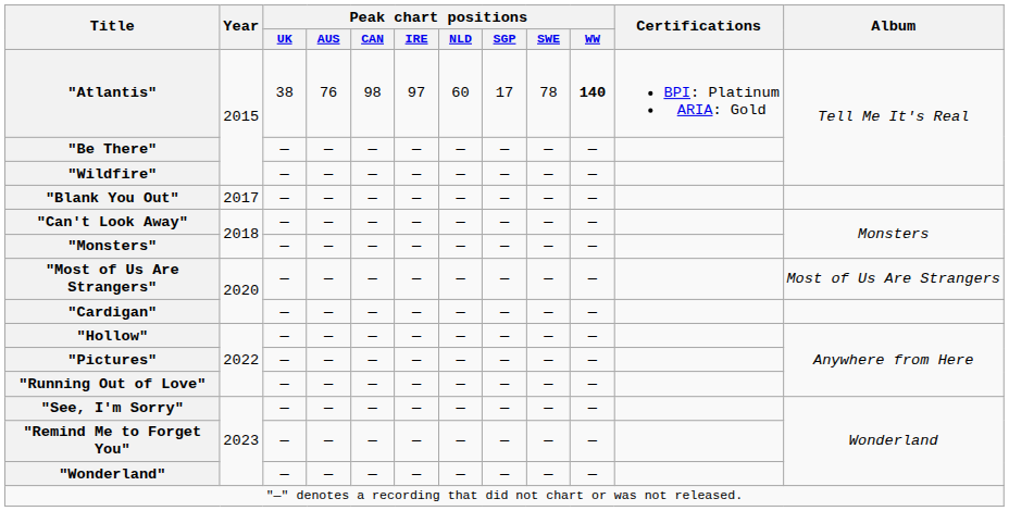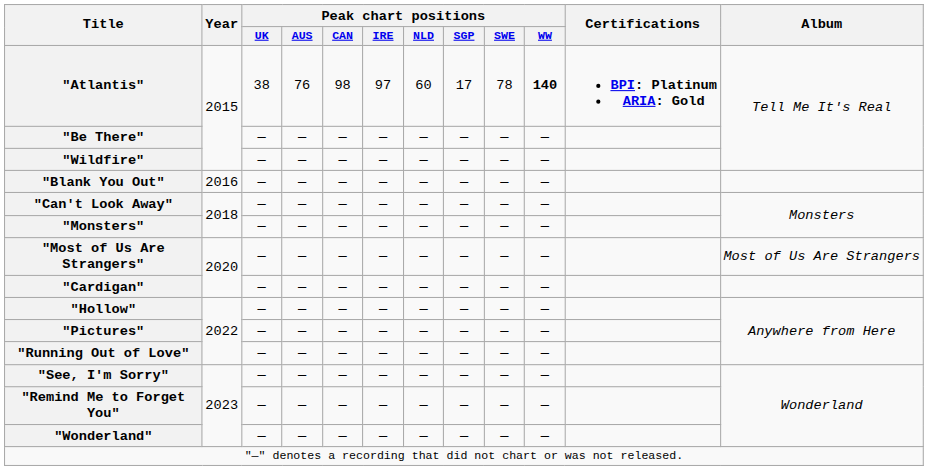 <table class="wikitable plainrowheaders" style="text-align:center;">
 <tr>
 <th scope="col" rowspan="2" style="width:14em;">Title</th>
 <th scope="col" rowspan="2" style="width:1em;">Year</th>
 <th scope="col" colspan="8">Peak chart positions</th>
 <th scope="col" rowspan="2">Certifications</th>
 <th scope="col" rowspan="2">Album</th>
 </tr>
 <tr>
 <th scope="col" style="width:3em;font-size:85%"><a href='#'>UK</a><br></th>
 <th scope="col" style="width:3em;font-size:85%"><a href='#'>AUS</a><br></th>
 <th scope="col" style="width:3em;font-size:85%"><a href='#'>CAN</a><br></th>
 <th scope="col" style="width:3em;font-size:85%"><a href='#'>IRE</a><br></th>
 <th scope="col" style="width:3em;font-size:85%"><a href='#'>NLD</a><br></th>
 <th scope="col" style="width:3em;font-size:85%"><a href='#'>SGP</a><br></th>
 <th scope="col" style="width:3em;font-size:85%"><a href='#'>SWE</a><br></th>
 <th scope="col" style="width:3em;font-size:85%"><a href='#'>WW</a><br></th>
 </tr>
 <tr>
 <th scope="row">"Atlantis"</th>
 <td rowspan="3">2015</td>
 <td>38</td>
 <td>76</td>
 <td>98</td>
 <td>97</td>
 <td>60</td>
 <td>17</td>
 <td>78</td>
 <td><strong>140</strong></td>
-<td><br><ul><li><a href='#'>BPI</a>: Platinum</li><li><a href='#'>ARIA</a>: Gold</li></ul></td>
+<td><strong><br><ul><li><a href='#'>BPI</a>: Platinum</li><li><a href='#'>ARIA</a>: Gold</li></ul></strong></td>
 <td rowspan="3"><em>Tell Me It's Real</em></td>
 </tr>
 <tr>
 <th scope="row">"Be There"</th>
 <td>—</td>
 <td>—</td>
 <td>—</td>
 <td>—</td>
 <td>—</td>
 <td>—</td>
 <td>—</td>
 <td>—</td>
 <td></td>
 </tr>
 <tr>
 <th scope="row">"Wildfire"</th>
 <td>—</td>
 <td>—</td>
 <td>—</td>
 <td>—</td>
 <td>—</td>
 <td>—</td>
 <td>—</td>
 <td>—</td>
 <td></td>
 </tr>
 <tr>
 <th scope="row">"Blank You Out"</th>
-<td>2017</td>
+<td>2016</td>
 <td>—</td>
 <td>—</td>
 <td>—</td>
 <td>—</td>
 <td>—</td>
 <td>—</td>
 <td>—</td>
 <td>—</td>
 <td></td>
 <td></td>
 </tr>
 <tr>
 <th scope="row">"Can't Look Away"</th>
 <td rowspan="2">2018</td>
 <td>—</td>
 <td>—</td>
 <td>—</td>
 <td>—</td>
 <td>—</td>
 <td>—</td>
 <td>—</td>
 <td>—</td>
 <td></td>
 <td rowspan="2"><em>Monsters</em></td>
 </tr>
 <tr>
 <th scope="row">"Monsters"</th>
 <td>—</td>
 <td>—</td>
 <td>—</td>
 <td>—</td>
 <td>—</td>
 <td>—</td>
 <td>—</td>
 <td>—</td>
 <td></td>
 </tr>
 <tr>
 <th scope="row">"Most of Us Are Strangers"</th>
 <td rowspan="2">2020</td>
 <td>—</td>
 <td>—</td>
 <td>—</td>
 <td>—</td>
 <td>—</td>
 <td>—</td>
 <td>—</td>
 <td>—</td>
 <td></td>
 <td><em>Most of Us Are Strangers</em></td>
 </tr>
 <tr>
 <th scope="row">"Cardigan"</th>
 <td>—</td>
 <td>—</td>
 <td>—</td>
 <td>—</td>
 <td>—</td>
 <td>—</td>
 <td>—</td>
 <td>—</td>
 <td></td>
 <td></td>
 </tr>
 <tr>
 <th scope="row">"Hollow"</th>
 <td rowspan="3">2022</td>
 <td>—</td>
 <td>—</td>
 <td>—</td>
 <td>—</td>
 <td>—</td>
 <td>—</td>
 <td>—</td>
 <td>—</td>
 <td></td>
 <td rowspan="3"><em>Anywhere from Here</em></td>
 </tr>
 <tr>
 <th scope="row">"Pictures"</th>
 <td>—</td>
 <td>—</td>
 <td>—</td>
 <td>—</td>
 <td>—</td>
 <td>—</td>
 <td>—</td>
 <td>—</td>
 <td></td>
 </tr>
 <tr>
 <th scope="row">"Running Out of Love"</th>
 <td>—</td>
 <td>—</td>
 <td>—</td>
 <td>—</td>
 <td>—</td>
 <td>—</td>
 <td>—</td>
 <td>—</td>
 <td></td>
 </tr>
 <tr>
 <th scope="row">"See, I'm Sorry"</th>
 <td rowspan="3">2023</td>
 <td>—</td>
 <td>—</td>
 <td>—</td>
 <td>—</td>
 <td>—</td>
 <td>—</td>
 <td>—</td>
 <td>—</td>
 <td></td>
 <td rowspan="3"><em>Wonderland</em></td>
 </tr>
 <tr>
 <th scope="row">"Remind Me to Forget You"</th>
 <td>—</td>
 <td>—</td>
 <td>—</td>
 <td>—</td>
 <td>—</td>
 <td>—</td>
 <td>—</td>
 <td>—</td>
 <td></td>
 </tr>
 <tr>
 <th scope="row">"Wonderland"</th>
 <td>—</td>
 <td>—</td>
 <td>—</td>
 <td>—</td>
 <td>—</td>
 <td>—</td>
 <td>—</td>
 <td>—</td>
 <td></td>
 </tr>
 <tr>
 <td colspan="20" style="font-size:85%;">"—" denotes a recording that did not chart or was not released.</td>
 </tr>
 </table>
